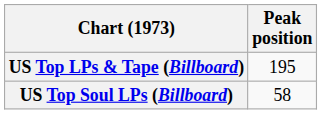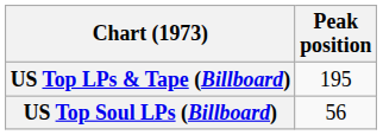 <table class="wikitable plainrowheaders" style="text-align:center">
 <tr>
 <th scope="col">Chart (1973)</th>
 <th scope="col">Peak<br>position</th>
 </tr>
 <tr>
 <th scope = "row">US <a href='#'>Top LPs & Tape</a> (<em><a href='#'>Billboard</a></em>)</th>
 <td>195</td>
 </tr>
 <tr>
 <th scope = "row">US <a href='#'>Top Soul LPs</a> (<em><a href='#'>Billboard</a></em>)</th>
-<td>58</td>
+<td>56</td>
 </tr>
 </table>
